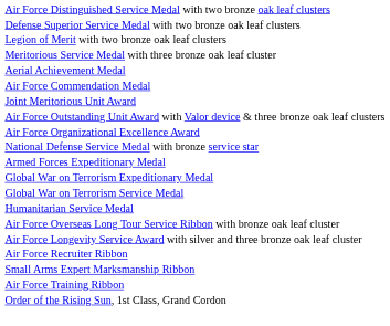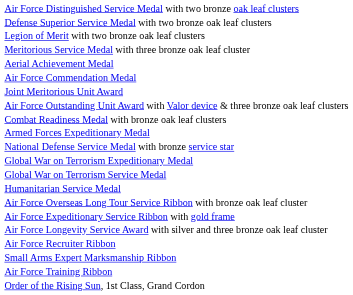 <table>
 <tr>
 <td></td>
 <td><a href='#'>Air Force Distinguished Service Medal</a> with two bronze <a href='#'>oak leaf clusters</a></td>
 </tr>
 <tr>
 <td></td>
 <td><a href='#'>Defense Superior Service Medal</a> with two bronze oak leaf clusters</td>
 </tr>
 <tr>
 <td></td>
 <td><a href='#'>Legion of Merit</a> with two bronze oak leaf clusters</td>
 </tr>
 <tr>
 <td></td>
 <td><a href='#'>Meritorious Service Medal</a> with three bronze oak leaf cluster</td>
 </tr>
 <tr>
 <td></td>
 <td><a href='#'>Aerial Achievement Medal</a></td>
 </tr>
 <tr>
 <td></td>
 <td><a href='#'>Air Force Commendation Medal</a></td>
 </tr>
 <tr>
 <td></td>
 <td><a href='#'>Joint Meritorious Unit Award</a></td>
 </tr>
 <tr>
 <td></td>
 <td><a href='#'>Air Force Outstanding Unit Award</a> with <a href='#'>Valor device</a> &  three bronze oak leaf clusters</td>
 </tr>
 <tr>
 <td></td>
-<td><a href='#'>Air Force Organizational Excellence Award</a></td>
+<td><a href='#'>Combat Readiness Medal</a> with bronze oak leaf clusters</td>
+</tr>
+<tr>
+<td></td>
+<td><a href='#'>Armed Forces Expeditionary Medal</a></td>
 </tr>
 <tr>
 <td></td>
 <td><a href='#'>National Defense Service Medal</a> with bronze <a href='#'>service star</a></td>
-</tr>
-<tr>
-<td></td>
-<td><a href='#'>Armed Forces Expeditionary Medal</a></td>
 </tr>
 <tr>
 <td></td>
 <td><a href='#'>Global War on Terrorism Expeditionary Medal</a></td>
 </tr>
 <tr>
 <td></td>
 <td><a href='#'>Global War on Terrorism Service Medal</a></td>
 </tr>
 <tr>
 <td></td>
 <td><a href='#'>Humanitarian Service Medal</a></td>
 </tr>
 <tr>
 <td></td>
 <td><a href='#'>Air Force Overseas Long Tour Service Ribbon</a> with bronze oak leaf cluster</td>
+</tr>
+<tr>
+<td></td>
+<td><a href='#'>Air Force Expeditionary Service Ribbon</a> with <a href='#'>gold frame</a></td>
 </tr>
 <tr>
 <td></td>
 <td><a href='#'>Air Force Longevity Service Award</a> with silver and three bronze oak leaf cluster</td>
 </tr>
 <tr>
 <td></td>
 <td><a href='#'>Air Force Recruiter Ribbon</a></td>
 </tr>
 <tr>
 <td></td>
 <td><a href='#'>Small Arms Expert Marksmanship Ribbon</a></td>
 </tr>
 <tr>
 <td></td>
 <td><a href='#'>Air Force Training Ribbon</a></td>
 </tr>
 <tr>
 <td></td>
 <td><a href='#'>Order of the Rising Sun</a>, 1st Class, Grand Cordon</td>
 </tr>
 </table>
